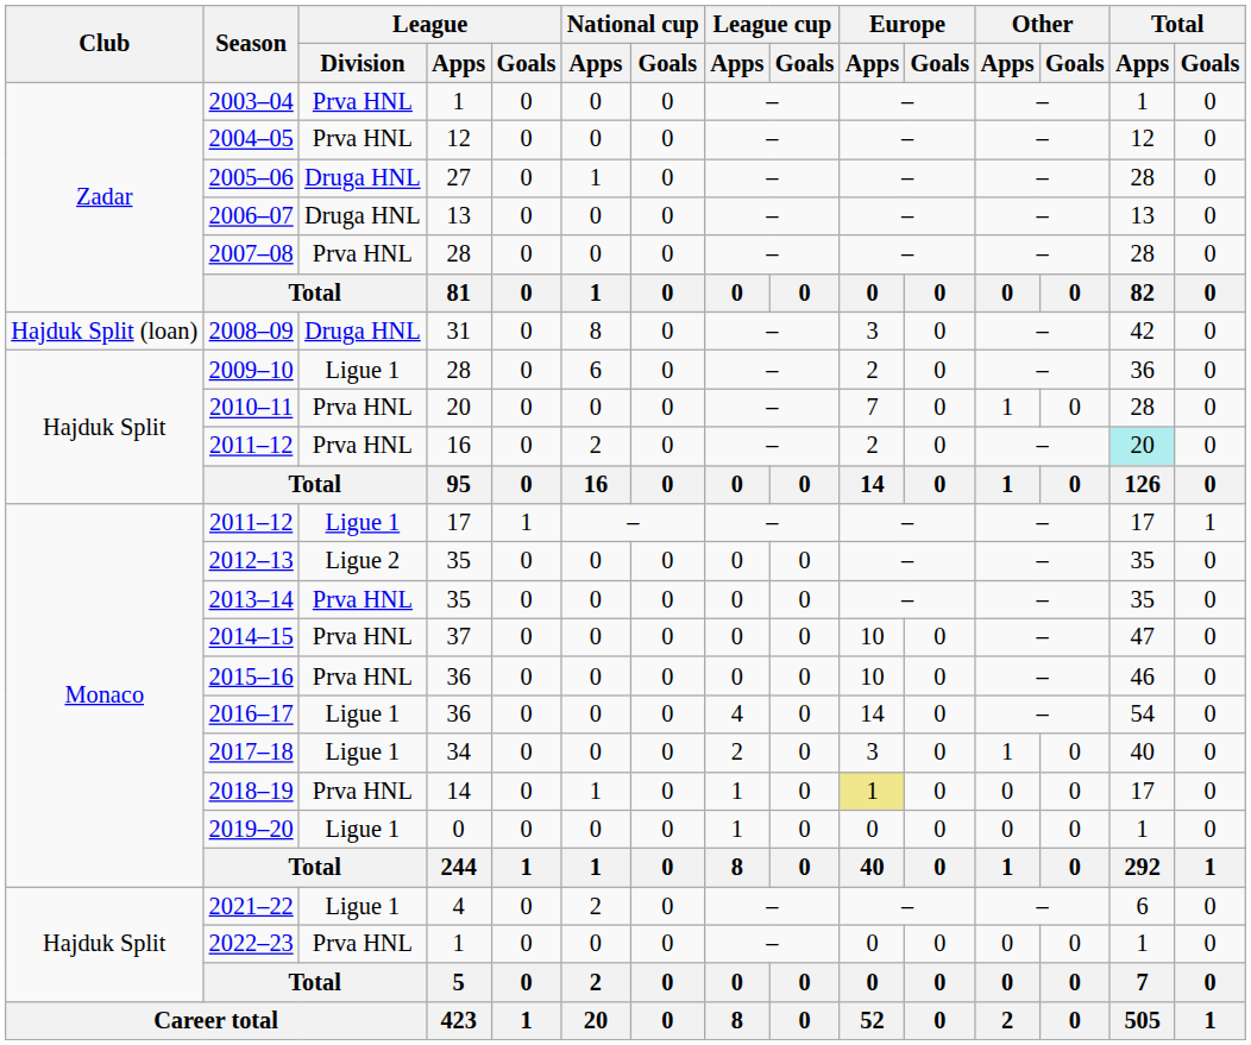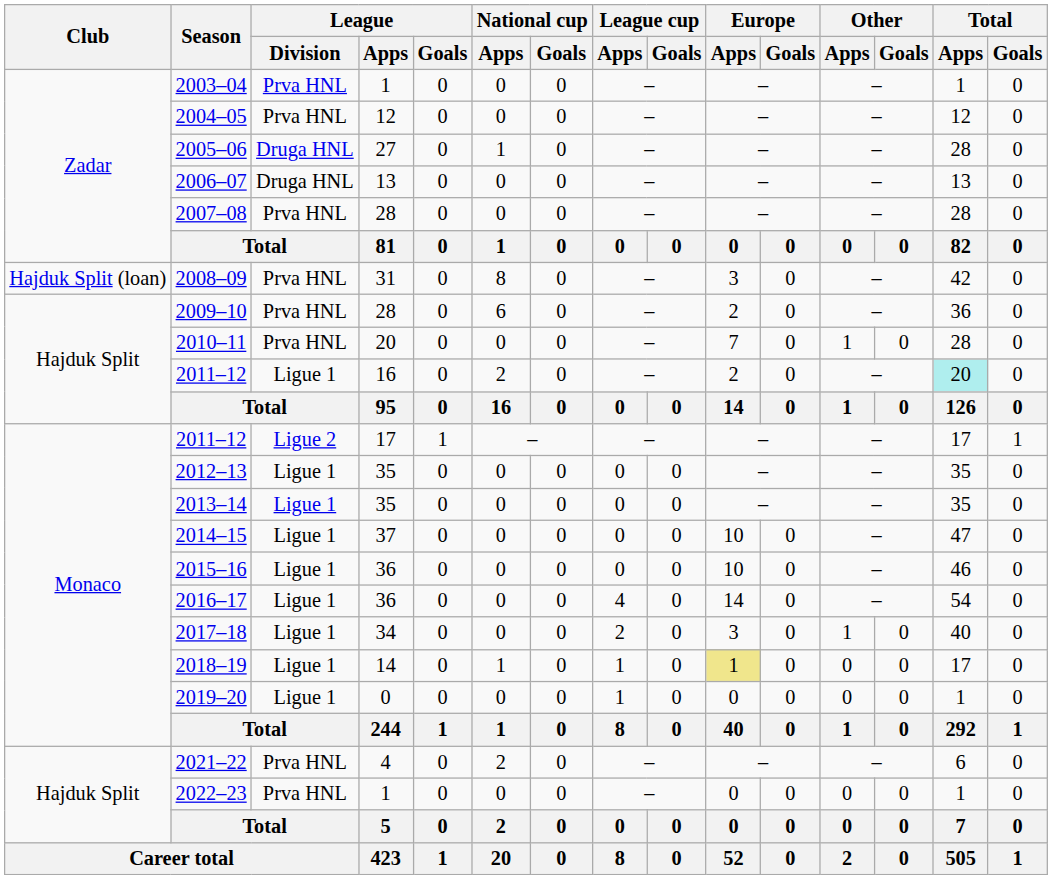 <table class="wikitable" style="text-align:center">
 <tr>
 <th rowspan="2">Club</th>
 <th rowspan="2">Season</th>
 <th colspan="3">League</th>
 <th colspan="2">National cup</th>
 <th colspan="2">League cup</th>
 <th colspan="2">Europe</th>
 <th colspan="2">Other</th>
 <th colspan="2">Total</th>
 </tr>
 <tr>
 <th>Division</th>
 <th>Apps</th>
 <th>Goals</th>
 <th>Apps</th>
 <th>Goals</th>
 <th>Apps</th>
 <th>Goals</th>
 <th>Apps</th>
 <th>Goals</th>
 <th>Apps</th>
 <th>Goals</th>
 <th>Apps</th>
 <th>Goals</th>
 </tr>
 <tr>
 <td rowspan="6"><a href='#'>Zadar</a></td>
 <td><a href='#'>2003–04</a></td>
 <td><a href='#'>Prva HNL</a></td>
 <td>1</td>
 <td>0</td>
 <td>0</td>
 <td>0</td>
 <td colspan="2">–</td>
 <td colspan="2">–</td>
 <td colspan="2">–</td>
 <td>1</td>
 <td>0</td>
 </tr>
 <tr>
 <td><a href='#'>2004–05</a></td>
 <td>Prva HNL</td>
 <td>12</td>
 <td>0</td>
 <td>0</td>
 <td>0</td>
 <td colspan="2">–</td>
 <td colspan="2">–</td>
 <td colspan="2">–</td>
 <td>12</td>
 <td>0</td>
 </tr>
 <tr>
 <td><a href='#'>2005–06</a></td>
 <td><a href='#'>Druga HNL</a></td>
 <td>27</td>
 <td>0</td>
 <td>1</td>
 <td>0</td>
 <td colspan="2">–</td>
 <td colspan="2">–</td>
 <td colspan="2">–</td>
 <td>28</td>
 <td>0</td>
 </tr>
 <tr>
 <td><a href='#'>2006–07</a></td>
 <td>Druga HNL</td>
 <td>13</td>
 <td>0</td>
 <td>0</td>
 <td>0</td>
 <td colspan="2">–</td>
 <td colspan="2">–</td>
 <td colspan="2">–</td>
 <td>13</td>
 <td>0</td>
 </tr>
 <tr>
 <td><a href='#'>2007–08</a></td>
 <td>Prva HNL</td>
 <td>28</td>
 <td>0</td>
 <td>0</td>
 <td>0</td>
 <td colspan="2">–</td>
 <td colspan="2">–</td>
 <td colspan="2">–</td>
 <td>28</td>
 <td>0</td>
 </tr>
 <tr>
 <th colspan="2">Total</th>
 <th>81</th>
 <th>0</th>
 <th>1</th>
 <th>0</th>
 <th>0</th>
 <th>0</th>
 <th>0</th>
 <th>0</th>
 <th>0</th>
 <th>0</th>
 <th>82</th>
 <th>0</th>
 </tr>
 <tr>
 <td><a href='#'>Hajduk Split</a> (loan)</td>
 <td><a href='#'>2008–09</a></td>
-<td><a href='#'>Druga HNL</a></td>
+<td>Prva HNL</td>
 <td>31</td>
 <td>0</td>
 <td>8</td>
 <td>0</td>
 <td colspan="2">–</td>
 <td>3</td>
 <td>0</td>
 <td colspan="2">–</td>
 <td>42</td>
 <td>0</td>
 </tr>
 <tr>
 <td rowspan="4">Hajduk Split</td>
 <td><a href='#'>2009–10</a></td>
-<td>Ligue 1</td>
+<td>Prva HNL</td>
 <td>28</td>
 <td>0</td>
 <td>6</td>
 <td>0</td>
 <td colspan="2">–</td>
 <td>2</td>
 <td>0</td>
 <td colspan="2">–</td>
 <td>36</td>
 <td>0</td>
 </tr>
 <tr>
 <td><a href='#'>2010–11</a></td>
 <td>Prva HNL</td>
 <td>20</td>
 <td>0</td>
 <td>0</td>
 <td>0</td>
 <td colspan="2">–</td>
 <td>7</td>
 <td>0</td>
 <td>1</td>
 <td>0</td>
 <td>28</td>
 <td>0</td>
 </tr>
 <tr>
 <td><a href='#'>2011–12</a></td>
-<td>Prva HNL</td>
+<td>Ligue 1</td>
 <td>16</td>
 <td>0</td>
 <td>2</td>
 <td>0</td>
 <td colspan="2">–</td>
 <td>2</td>
 <td>0</td>
 <td colspan="2">–</td>
 <td style="background: paleturquoise;">20</td>
 <td>0</td>
 </tr>
 <tr>
 <th colspan="2">Total</th>
 <th>95</th>
 <th>0</th>
 <th>16</th>
 <th>0</th>
 <th>0</th>
 <th>0</th>
 <th>14</th>
 <th>0</th>
 <th>1</th>
 <th>0</th>
 <th>126</th>
 <th>0</th>
 </tr>
 <tr>
 <td rowspan="10" valign="center"><a href='#'>Monaco</a></td>
 <td><a href='#'>2011–12</a></td>
-<td><a href='#'>Ligue 1</a></td>
+<td><a href='#'>Ligue 2</a></td>
 <td>17</td>
 <td>1</td>
 <td colspan="2">–</td>
 <td colspan="2">–</td>
 <td colspan="2">–</td>
 <td colspan="2">–</td>
 <td>17</td>
 <td>1</td>
 </tr>
 <tr>
 <td><a href='#'>2012–13</a></td>
-<td>Ligue 2</td>
+<td>Ligue 1</td>
 <td>35</td>
 <td>0</td>
 <td>0</td>
 <td>0</td>
 <td>0</td>
 <td>0</td>
 <td colspan="2">–</td>
 <td colspan="2">–</td>
 <td>35</td>
 <td>0</td>
 </tr>
 <tr>
 <td><a href='#'>2013–14</a></td>
-<td><a href='#'>Prva HNL</a></td>
+<td><a href='#'>Ligue 1</a></td>
 <td>35</td>
 <td>0</td>
 <td>0</td>
 <td>0</td>
 <td>0</td>
 <td>0</td>
 <td colspan="2">–</td>
 <td colspan="2">–</td>
 <td>35</td>
 <td>0</td>
 </tr>
 <tr>
 <td><a href='#'>2014–15</a></td>
-<td>Prva HNL</td>
+<td>Ligue 1</td>
 <td>37</td>
 <td>0</td>
 <td>0</td>
 <td>0</td>
 <td>0</td>
 <td>0</td>
 <td>10</td>
 <td>0</td>
 <td colspan="2">–</td>
 <td>47</td>
 <td>0</td>
 </tr>
 <tr>
 <td><a href='#'>2015–16</a></td>
-<td>Prva HNL</td>
+<td>Ligue 1</td>
 <td>36</td>
 <td>0</td>
 <td>0</td>
 <td>0</td>
 <td>0</td>
 <td>0</td>
 <td>10</td>
 <td>0</td>
 <td colspan="2">–</td>
 <td>46</td>
 <td>0</td>
 </tr>
 <tr>
 <td><a href='#'>2016–17</a></td>
 <td>Ligue 1</td>
 <td>36</td>
 <td>0</td>
 <td>0</td>
 <td>0</td>
 <td>4</td>
 <td>0</td>
 <td>14</td>
 <td>0</td>
 <td colspan="2">–</td>
 <td>54</td>
 <td>0</td>
 </tr>
 <tr>
 <td><a href='#'>2017–18</a></td>
 <td>Ligue 1</td>
 <td>34</td>
 <td>0</td>
 <td>0</td>
 <td>0</td>
 <td>2</td>
 <td>0</td>
 <td>3</td>
 <td>0</td>
 <td>1</td>
 <td>0</td>
 <td>40</td>
 <td>0</td>
 </tr>
 <tr>
 <td><a href='#'>2018–19</a></td>
-<td>Prva HNL</td>
+<td>Ligue 1</td>
 <td>14</td>
 <td>0</td>
 <td>1</td>
 <td>0</td>
 <td>1</td>
 <td>0</td>
 <td style="background: khaki;">1</td>
 <td>0</td>
 <td>0</td>
 <td>0</td>
 <td>17</td>
 <td>0</td>
 </tr>
 <tr>
 <td><a href='#'>2019–20</a></td>
 <td>Ligue 1</td>
 <td>0</td>
 <td>0</td>
 <td>0</td>
 <td>0</td>
 <td>1</td>
 <td>0</td>
 <td>0</td>
 <td>0</td>
 <td>0</td>
 <td>0</td>
 <td>1</td>
 <td>0</td>
 </tr>
 <tr>
 <th colspan="2">Total</th>
 <th>244</th>
 <th>1</th>
 <th>1</th>
 <th>0</th>
 <th>8</th>
 <th>0</th>
 <th>40</th>
 <th>0</th>
 <th>1</th>
 <th>0</th>
 <th>292</th>
 <th>1</th>
 </tr>
 <tr>
 <td rowspan="3">Hajduk Split</td>
 <td><a href='#'>2021–22</a></td>
-<td>Ligue 1</td>
+<td>Prva HNL</td>
 <td>4</td>
 <td>0</td>
 <td>2</td>
 <td>0</td>
 <td colspan="2">–</td>
 <td colspan="2">–</td>
 <td colspan="2">–</td>
 <td>6</td>
 <td>0</td>
 </tr>
 <tr>
 <td><a href='#'>2022–23</a></td>
 <td>Prva HNL</td>
 <td>1</td>
 <td>0</td>
 <td>0</td>
 <td>0</td>
 <td colspan="2">–</td>
 <td>0</td>
 <td>0</td>
 <td>0</td>
 <td>0</td>
 <td>1</td>
 <td>0</td>
 </tr>
 <tr>
 <th colspan="2">Total</th>
 <th>5</th>
 <th>0</th>
 <th>2</th>
 <th>0</th>
 <th>0</th>
 <th>0</th>
 <th>0</th>
 <th>0</th>
 <th>0</th>
 <th>0</th>
 <th>7</th>
 <th>0</th>
 </tr>
 <tr>
 <th colspan="3">Career total</th>
 <th>423</th>
 <th>1</th>
 <th>20</th>
 <th>0</th>
 <th>8</th>
 <th>0</th>
 <th>52</th>
 <th>0</th>
 <th>2</th>
 <th>0</th>
 <th>505</th>
 <th>1</th>
 </tr>
 </table>
